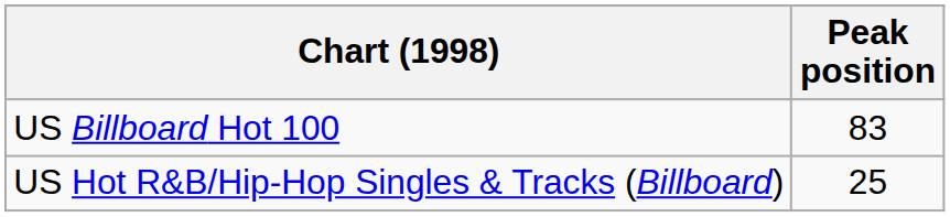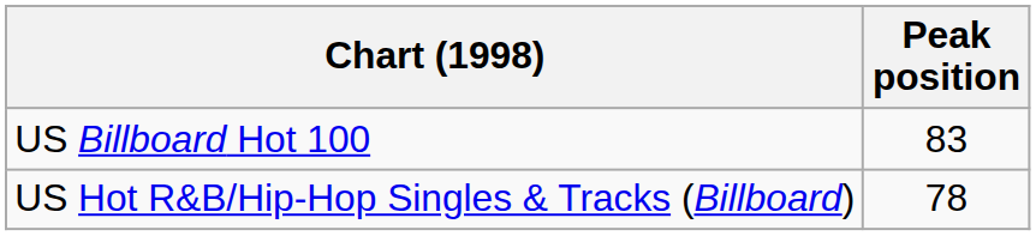 <table Class = "wikitable sortable">
 <tr>
 <th>Chart (1998)</th>
 <th>Peak<br>position</th>
 </tr>
 <tr>
 <td>US <a href='#'><em>Billboard</em> Hot 100</a></td>
 <td align=center>83</td>
 </tr>
 <tr>
 <td>US <a href='#'>Hot R&B/Hip-Hop Singles & Tracks</a> (<em><a href='#'>Billboard</a></em>)</td>
-<td align=center>25</td>
+<td align=center>78</td>
 </tr>
 </table>
